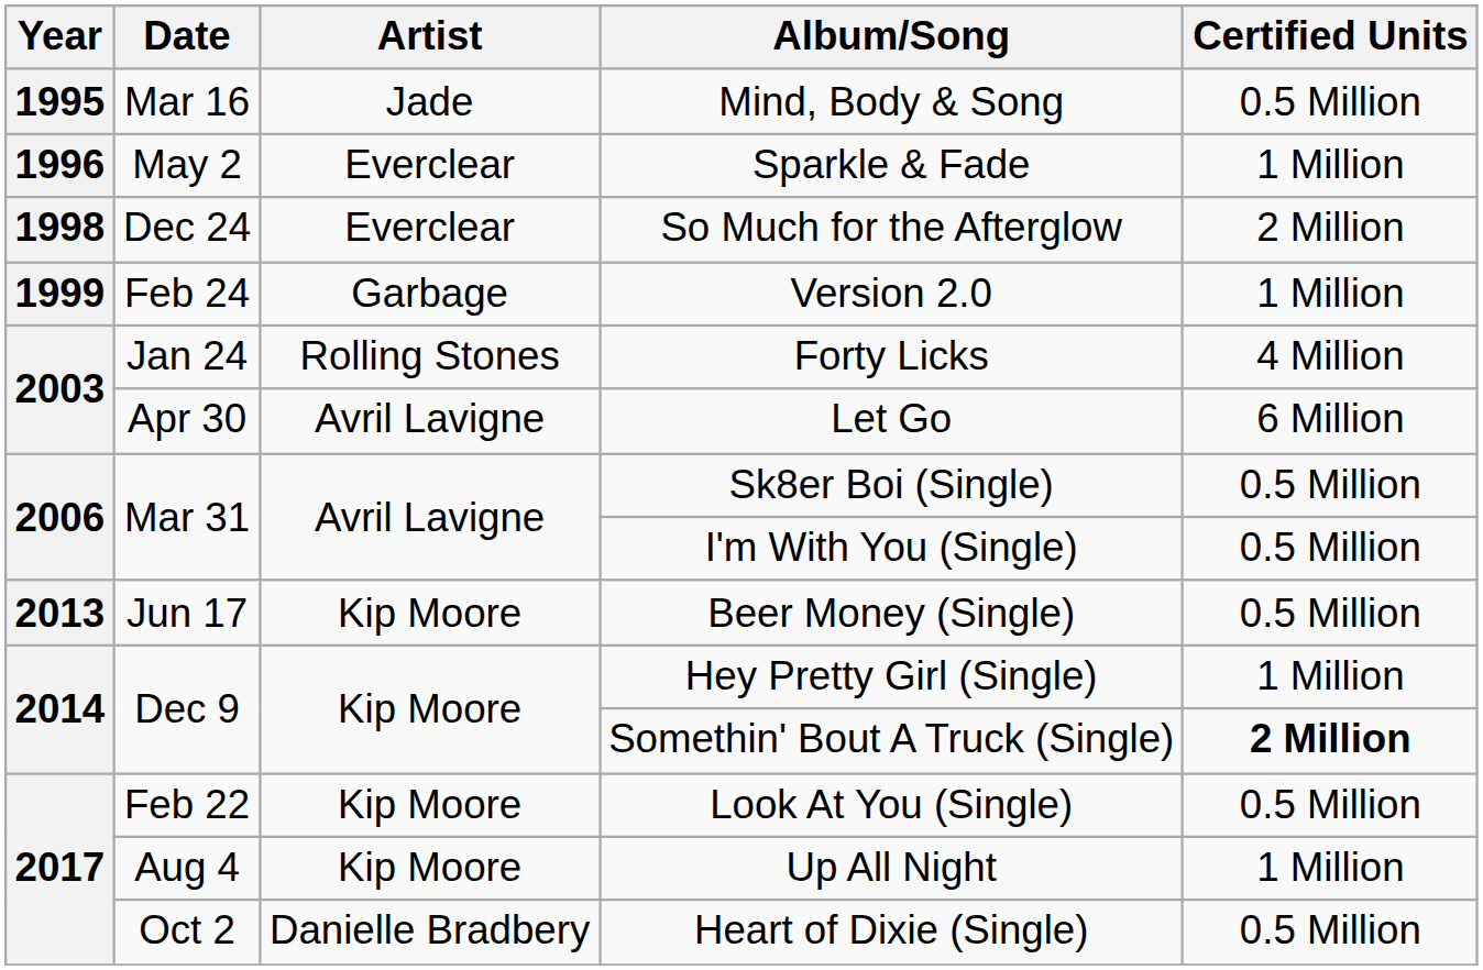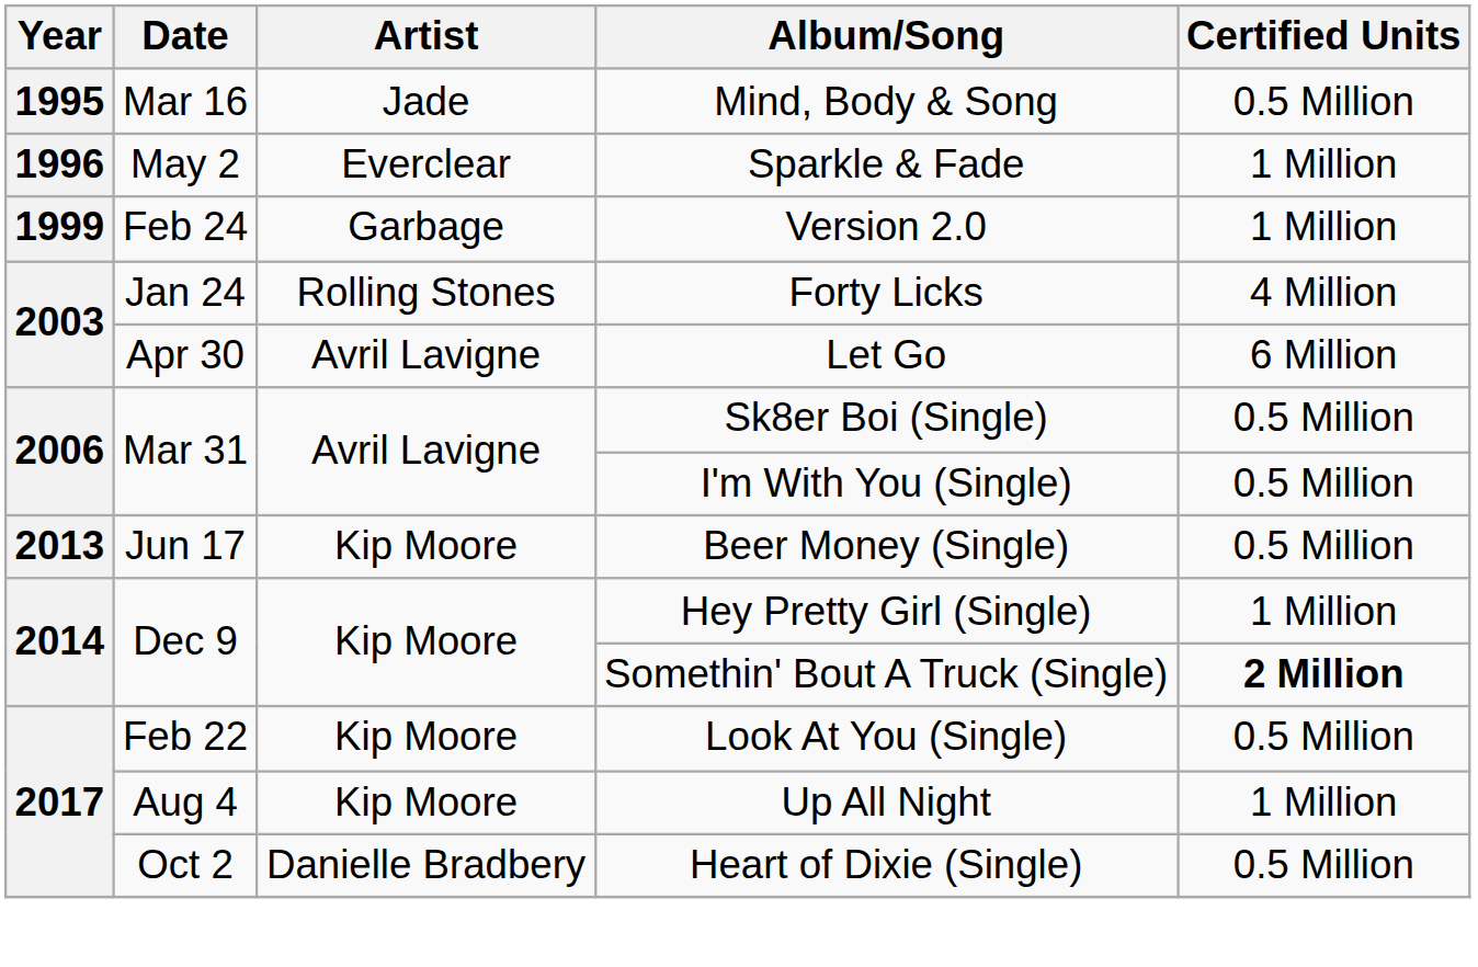 <table class="wikitable" style="text-align:center;">
 <tr>
 <th>Year</th>
 <th>Date</th>
 <th>Artist</th>
 <th>Album/Song</th>
 <th>Certified Units</th>
 </tr>
 <tr>
 <th rowspan="1">1995</th>
 <td>Mar 16</td>
 <td>Jade</td>
 <td>Mind, Body & Song</td>
 <td>0.5 Million</td>
 </tr>
 <tr>
 <th rowspan="1">1996</th>
 <td>May 2</td>
 <td>Everclear</td>
 <td>Sparkle & Fade</td>
 <td>1 Million</td>
-</tr>
-<tr>
-<th rowspan="1">1998</th>
-<td>Dec 24</td>
-<td>Everclear</td>
-<td>So Much for the Afterglow</td>
-<td>2 Million</td>
 </tr>
 <tr>
 <th rowspan="1">1999</th>
 <td>Feb 24</td>
 <td>Garbage</td>
 <td>Version 2.0</td>
 <td>1 Million</td>
 </tr>
 <tr>
 <th rowspan="2">2003</th>
 <td>Jan 24</td>
 <td>Rolling Stones</td>
 <td>Forty Licks</td>
 <td>4 Million</td>
 </tr>
 <tr>
 <td>Apr 30</td>
 <td>Avril Lavigne</td>
 <td>Let Go</td>
 <td>6 Million</td>
 </tr>
 <tr>
 <th rowspan="2">2006</th>
 <td rowspan="2">Mar 31</td>
 <td rowspan="2">Avril Lavigne</td>
 <td>Sk8er Boi (Single)</td>
 <td>0.5 Million</td>
 </tr>
 <tr>
 <td>I'm With You (Single)</td>
 <td>0.5 Million</td>
 </tr>
 <tr>
 <th rowspan="1">2013</th>
 <td>Jun 17</td>
 <td>Kip Moore</td>
 <td>Beer Money (Single)</td>
 <td>0.5 Million</td>
 </tr>
 <tr>
 <th rowspan="2">2014</th>
 <td rowspan="2">Dec 9</td>
 <td rowspan="2">Kip Moore</td>
 <td>Hey Pretty Girl (Single)</td>
 <td>1 Million</td>
 </tr>
 <tr>
 <td>Somethin' Bout A Truck (Single)</td>
 <td><strong>2 Million</strong></td>
 </tr>
 <tr>
 <th rowspan="3">2017</th>
 <td>Feb 22</td>
 <td>Kip Moore</td>
 <td>Look At You (Single)</td>
 <td>0.5 Million</td>
 </tr>
 <tr>
 <td>Aug 4</td>
 <td>Kip Moore</td>
 <td>Up All Night</td>
 <td>1 Million</td>
 </tr>
 <tr>
 <td>Oct 2</td>
 <td>Danielle Bradbery</td>
 <td>Heart of Dixie (Single)</td>
 <td>0.5 Million</td>
 </tr>
 <tr>
 </tr>
 </table>
